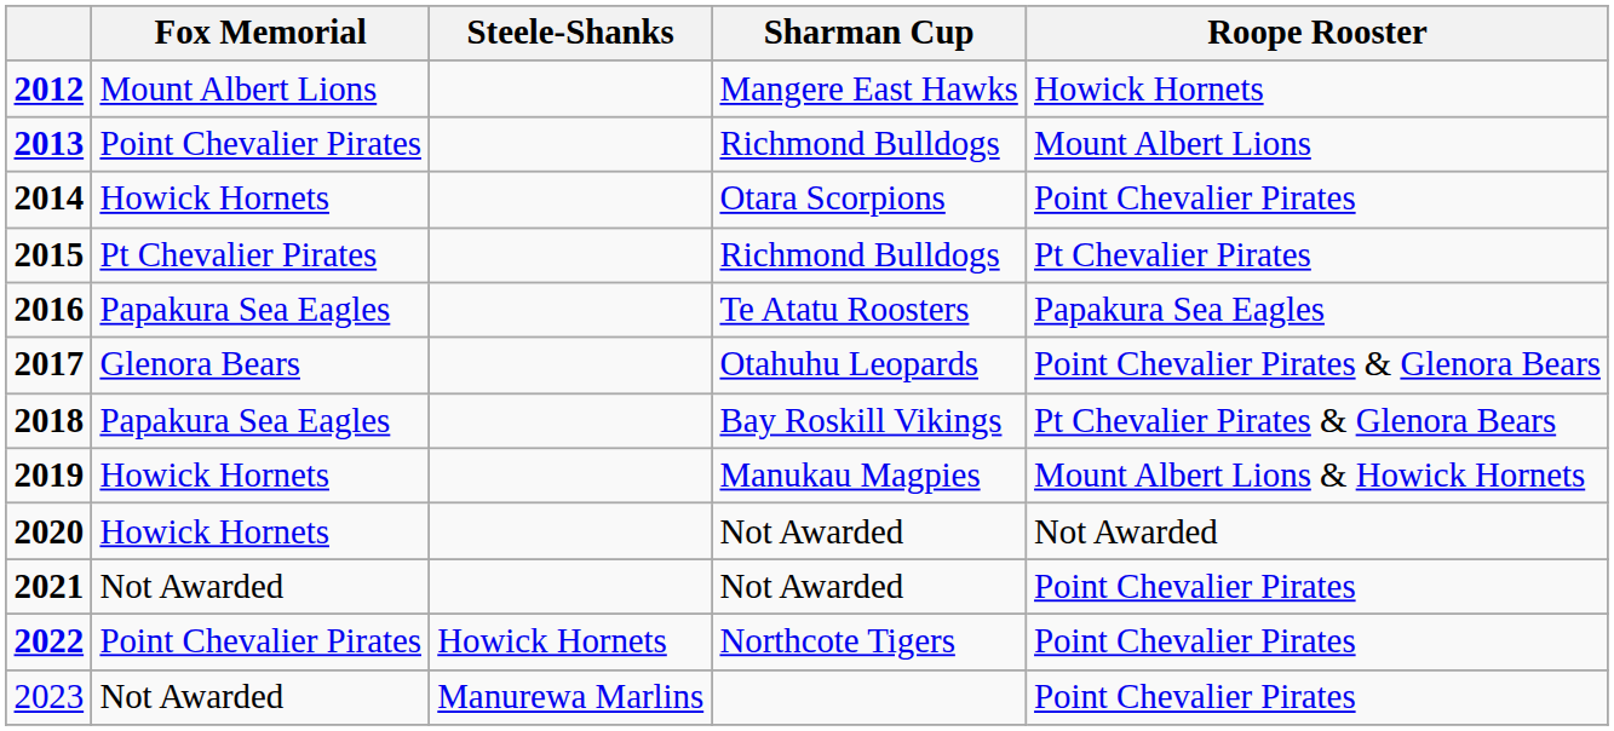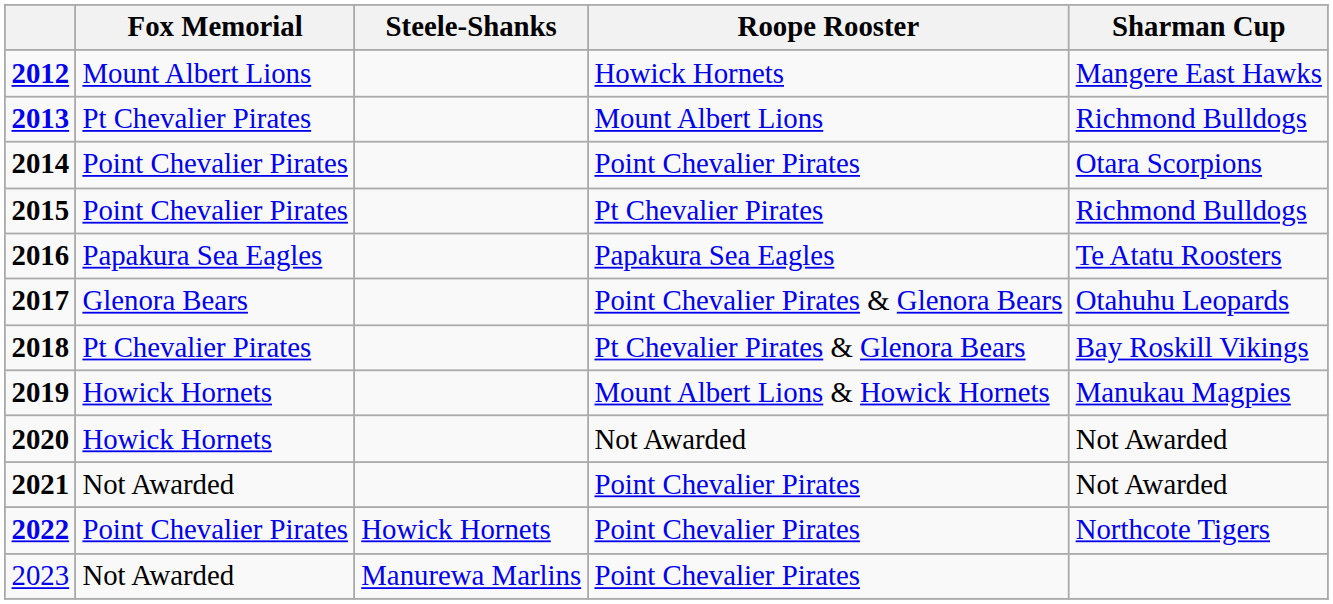 <table class="wikitable">
 <tr>
 <th></th>
 <th>Fox Memorial</th>
 <th>Steele-Shanks</th>
+<th>Roope Rooster</th>
 <th>Sharman Cup</th>
-<th>Roope Rooster</th>
 </tr>
 <tr>
 <td><strong><a href='#'>2012</a></strong></td>
 <td><a href='#'>Mount Albert Lions</a></td>
 <td></td>
+<td><a href='#'>Howick Hornets</a></td>
 <td><a href='#'>Mangere East Hawks</a></td>
-<td><a href='#'>Howick Hornets</a></td>
 </tr>
 <tr>
 <td><strong><a href='#'>2013</a></strong></td>
-<td><a href='#'>Point Chevalier Pirates</a></td>
+<td><a href='#'>Pt Chevalier Pirates</a></td>
 <td></td>
+<td><a href='#'>Mount Albert Lions</a></td>
 <td><a href='#'>Richmond Bulldogs</a></td>
-<td><a href='#'>Mount Albert Lions</a></td>
 </tr>
 <tr>
 <td><strong>2014</strong></td>
-<td><a href='#'>Howick Hornets</a></td>
+<td><a href='#'>Point Chevalier Pirates</a></td>
 <td></td>
+<td><a href='#'>Point Chevalier Pirates</a></td>
 <td><a href='#'>Otara Scorpions</a></td>
-<td><a href='#'>Point Chevalier Pirates</a></td>
 </tr>
 <tr>
 <td><strong>2015</strong></td>
+<td><a href='#'>Point Chevalier Pirates</a></td>
+<td></td>
 <td><a href='#'>Pt Chevalier Pirates</a></td>
-<td></td>
 <td><a href='#'>Richmond Bulldogs</a></td>
-<td><a href='#'>Pt Chevalier Pirates</a></td>
 </tr>
 <tr>
 <td><strong>2016</strong></td>
 <td><a href='#'>Papakura Sea Eagles</a></td>
 <td></td>
+<td><a href='#'>Papakura Sea Eagles</a></td>
 <td><a href='#'>Te Atatu Roosters</a></td>
-<td><a href='#'>Papakura Sea Eagles</a></td>
 </tr>
 <tr>
 <td><strong>2017</strong></td>
 <td><a href='#'>Glenora Bears</a></td>
 <td></td>
+<td><a href='#'>Point Chevalier Pirates</a> & <a href='#'>Glenora Bears</a></td>
 <td><a href='#'>Otahuhu Leopards</a></td>
-<td><a href='#'>Point Chevalier Pirates</a> & <a href='#'>Glenora Bears</a></td>
 </tr>
 <tr>
 <td><strong>2018</strong></td>
-<td><a href='#'>Papakura Sea Eagles</a></td>
+<td><a href='#'>Pt Chevalier Pirates</a></td>
 <td></td>
+<td><a href='#'>Pt Chevalier Pirates</a> & <a href='#'>Glenora Bears</a></td>
 <td><a href='#'>Bay Roskill Vikings</a></td>
-<td><a href='#'>Pt Chevalier Pirates</a> & <a href='#'>Glenora Bears</a></td>
 </tr>
 <tr>
 <td><strong>2019</strong></td>
 <td><a href='#'>Howick Hornets</a></td>
 <td></td>
+<td><a href='#'>Mount Albert Lions</a> & <a href='#'>Howick Hornets</a></td>
 <td><a href='#'>Manukau Magpies</a></td>
-<td><a href='#'>Mount Albert Lions</a> & <a href='#'>Howick Hornets</a></td>
 </tr>
 <tr>
 <td><strong>2020</strong></td>
 <td><a href='#'>Howick Hornets</a></td>
 <td></td>
 <td>Not Awarded</td>
 <td>Not Awarded</td>
 </tr>
 <tr>
 <td><strong>2021</strong></td>
 <td>Not Awarded</td>
 <td></td>
+<td><a href='#'>Point Chevalier Pirates</a></td>
 <td>Not Awarded</td>
-<td><a href='#'>Point Chevalier Pirates</a></td>
 </tr>
 <tr>
 <td><strong><a href='#'>2022</a></strong></td>
 <td><a href='#'>Point Chevalier Pirates</a></td>
 <td><a href='#'>Howick Hornets</a></td>
+<td><a href='#'>Point Chevalier Pirates</a></td>
 <td><a href='#'>Northcote Tigers</a></td>
-<td><a href='#'>Point Chevalier Pirates</a></td>
 </tr>
 <tr>
 <td><a href='#'>2023</a></td>
 <td>Not Awarded</td>
 <td><a href='#'>Manurewa Marlins</a></td>
+<td><a href='#'>Point Chevalier Pirates</a></td>
 <td></td>
-<td><a href='#'>Point Chevalier Pirates</a></td>
 </tr>
 </table>
